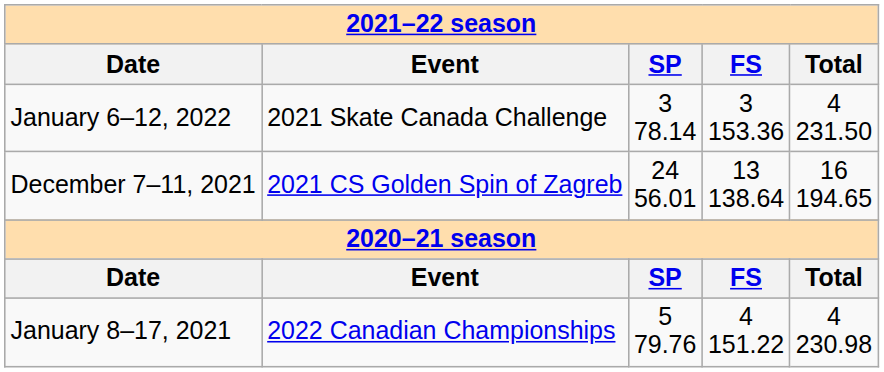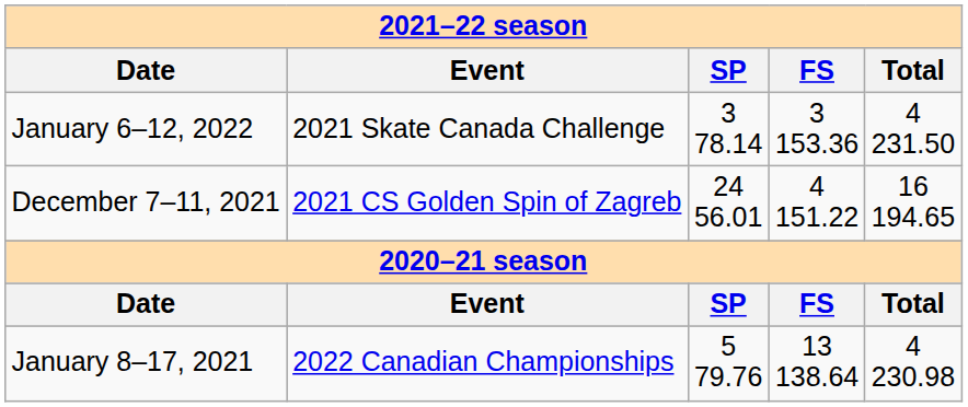 <table class="wikitable">
 <tr>
 <td style="background-color: #ffdead; " colspan=5 align=center><strong><a href='#'>2021–22 season</a></strong></td>
 </tr>
 <tr>
 <th>Date</th>
 <th>Event</th>
 <th><a href='#'>SP</a></th>
 <th><a href='#'>FS</a></th>
 <th>Total</th>
 </tr>
 <tr>
 <td>January 6–12, 2022</td>
 <td>2021 Skate Canada Challenge</td>
 <td align=center>3 <br> 78.14</td>
 <td align=center>3 <br> 153.36</td>
 <td align=center>4 <br> 231.50</td>
 </tr>
 <tr>
 <td>December 7–11, 2021</td>
 <td><a href='#'>2021 CS Golden Spin of Zagreb</a></td>
 <td align=center>24 <br> 56.01</td>
-<td align=center>13 <br> 138.64</td>
+<td align=center>4 <br> 151.22</td>
 <td align=center>16 <br> 194.65</td>
 </tr>
 <tr>
 <td style="background-color: #ffdead; " colspan=5 align=center><a href='#'><strong>2020–21 season</strong></a></td>
 </tr>
 <tr>
 <th>Date</th>
 <th>Event</th>
 <th><a href='#'>SP</a></th>
 <th><a href='#'>FS</a></th>
 <th>Total</th>
 </tr>
 <tr>
 <td>January 8–17, 2021</td>
 <td><a href='#'>2022 Canadian Championships</a></td>
 <td align=center>5 <br> 79.76</td>
-<td align=center>4 <br> 151.22</td>
+<td align=center>13 <br> 138.64</td>
 <td align=center>4 <br> 230.98</td>
 </tr>
 </table>
